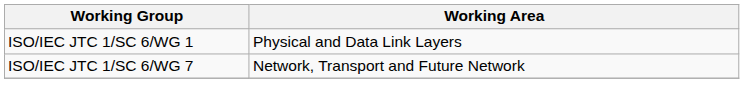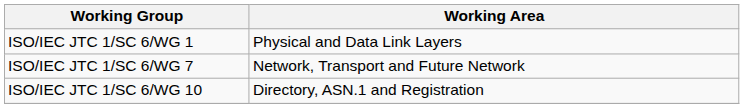 <table class="wikitable" width="60%">
 <tr>
 <th width="20%">Working Group</th>
 <th width="40%">Working Area</th>
 </tr>
 <tr>
 <td>ISO/IEC JTC 1/SC 6/WG 1</td>
 <td>Physical and Data Link Layers</td>
 </tr>
 <tr>
 <td>ISO/IEC JTC 1/SC 6/WG 7</td>
 <td>Network, Transport and Future Network</td>
 </tr>
 <tr>
+<td>ISO/IEC JTC 1/SC 6/WG 10</td>
+<td>Directory, ASN.1 and Registration</td>
+</tr>
+<tr>
 </tr>
 </table>
